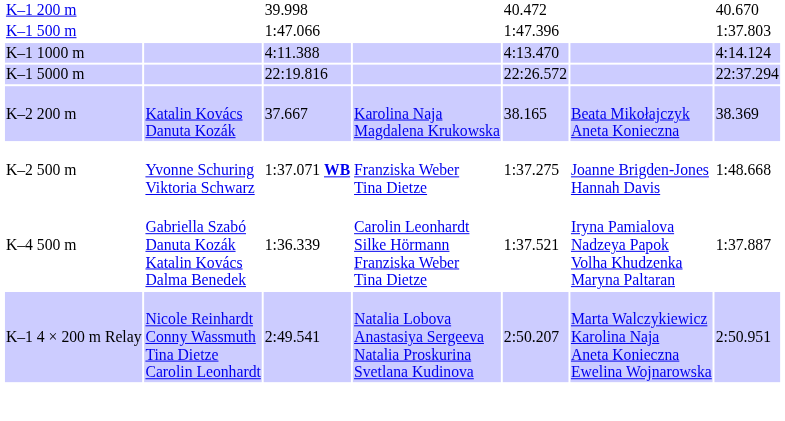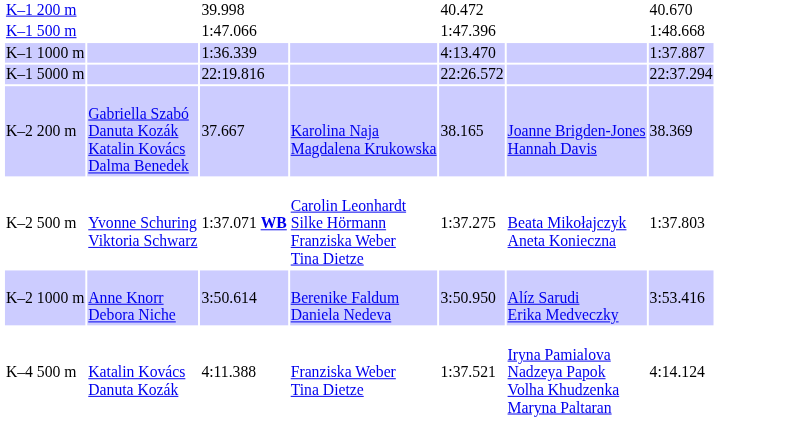 <table>
 <tr>
 <td><a href='#'>K–1 200 m</a></td>
 <td></td>
 <td>39.998</td>
 <td></td>
 <td>40.472</td>
 <td></td>
 <td>40.670</td>
 </tr>
 <tr>
 <td><a href='#'>K–1 500 m</a></td>
 <td></td>
 <td>1:47.066</td>
 <td></td>
 <td>1:47.396</td>
 <td></td>
-<td>1:37.803</td>
+<td>1:48.668</td>
 </tr>
 <tr bgcolor=ccccff>
 <td>K–1 1000 m</td>
 <td></td>
-<td>4:11.388</td>
+<td>1:36.339</td>
 <td></td>
 <td>4:13.470</td>
 <td></td>
-<td>4:14.124</td>
+<td>1:37.887</td>
 </tr>
 <tr bgcolor=ccccff>
 <td>K–1 5000 m</td>
 <td></td>
 <td>22:19.816</td>
 <td></td>
 <td>22:26.572</td>
 <td></td>
 <td>22:37.294</td>
 </tr>
 <tr bgcolor=ccccff>
 <td>K–2 200 m</td>
-<td><br><a href='#'>Katalin Kovács</a><br><a href='#'>Danuta Kozák</a></td>
+<td><br><a href='#'>Gabriella Szabó</a><br><a href='#'>Danuta Kozák</a><br><a href='#'>Katalin Kovács</a><br><a href='#'>Dalma Benedek</a></td>
 <td>37.667</td>
 <td><br><a href='#'>Karolina Naja</a><br><a href='#'>Magdalena Krukowska</a></td>
 <td>38.165</td>
-<td><br><a href='#'>Beata Mikołajczyk</a><br><a href='#'>Aneta Konieczna</a></td>
+<td><br><a href='#'>Joanne Brigden-Jones</a><br><a href='#'>Hannah Davis</a></td>
 <td>38.369</td>
 </tr>
 <tr>
 <td>K–2 500 m</td>
 <td><br><a href='#'>Yvonne Schuring</a><br><a href='#'>Viktoria Schwarz</a></td>
 <td>1:37.071 <strong><a href='#'>WB</a></strong></td>
-<td><br><a href='#'>Franziska Weber</a><br><a href='#'>Tina Dietze</a></td>
+<td><br><a href='#'>Carolin Leonhardt</a><br><a href='#'>Silke Hörmann</a><br><a href='#'>Franziska Weber</a><br><a href='#'>Tina Dietze</a></td>
 <td>1:37.275</td>
-<td><br><a href='#'>Joanne Brigden-Jones</a><br><a href='#'>Hannah Davis</a></td>
-<td>1:48.668</td>
+<td><br><a href='#'>Beata Mikołajczyk</a><br><a href='#'>Aneta Konieczna</a></td>
+<td>1:37.803</td>
+</tr>
+<tr bgcolor=ccccff>
+<td>K–2 1000 m</td>
+<td><br><a href='#'>Anne Knorr</a><br><a href='#'>Debora Niche</a></td>
+<td>3:50.614</td>
+<td><br><a href='#'>Berenike Faldum</a><br><a href='#'>Daniela Nedeva</a></td>
+<td>3:50.950</td>
+<td><br><a href='#'>Alíz Sarudi</a><br><a href='#'>Erika Medveczky</a></td>
+<td>3:53.416</td>
 </tr>
 <tr>
 <td>K–4 500 m</td>
-<td><br><a href='#'>Gabriella Szabó</a><br><a href='#'>Danuta Kozák</a><br><a href='#'>Katalin Kovács</a><br><a href='#'>Dalma Benedek</a></td>
-<td>1:36.339</td>
-<td><br><a href='#'>Carolin Leonhardt</a><br><a href='#'>Silke Hörmann</a><br><a href='#'>Franziska Weber</a><br><a href='#'>Tina Dietze</a></td>
+<td><br><a href='#'>Katalin Kovács</a><br><a href='#'>Danuta Kozák</a></td>
+<td>4:11.388</td>
+<td><br><a href='#'>Franziska Weber</a><br><a href='#'>Tina Dietze</a></td>
 <td>1:37.521</td>
 <td><br><a href='#'>Iryna Pamialova</a><br><a href='#'>Nadzeya Papok</a><br><a href='#'>Volha Khudzenka</a><br><a href='#'>Maryna Paltaran</a></td>
-<td>1:37.887</td>
-</tr>
-<tr bgcolor=ccccff>
-<td>K–1 4 × 200 m Relay</td>
-<td><br><a href='#'>Nicole Reinhardt</a><br><a href='#'>Conny Wassmuth</a><br><a href='#'>Tina Dietze</a><br><a href='#'>Carolin Leonhardt</a></td>
-<td>2:49.541</td>
-<td><br><a href='#'>Natalia Lobova</a><br><a href='#'>Anastasiya Sergeeva</a><br><a href='#'>Natalia Proskurina</a><br><a href='#'>Svetlana Kudinova</a></td>
-<td>2:50.207</td>
-<td><br><a href='#'>Marta Walczykiewicz</a><br><a href='#'>Karolina Naja</a><br><a href='#'>Aneta Konieczna</a><br><a href='#'>Ewelina Wojnarowska</a></td>
-<td>2:50.951</td>
+<td>4:14.124</td>
 </tr>
 </table>
